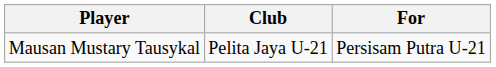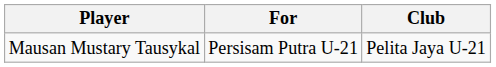 <table class="wikitable" style="text-align:center">
 <tr>
 <th>Player</th>
+<th>For</th>
 <th>Club</th>
-<th>For</th>
 </tr>
 <tr>
 <td align="left"> Mausan Mustary Tausykal</td>
+<td align="left">Persisam Putra U-21</td>
 <td align="left">Pelita Jaya U-21</td>
-<td align="left">Persisam Putra U-21</td>
 </tr>
 </table>
